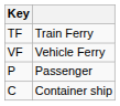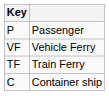 <table class="wikitable" border="1">
 <tr>
 <th>Key</th>
 <th></th>
 </tr>
 <tr>
-<td>TF</td>
-<td>Train Ferry</td>
+<td>P</td>
+<td>Passenger</td>
 </tr>
 <tr>
 <td>VF</td>
 <td>Vehicle Ferry</td>
 </tr>
 <tr>
-<td>P</td>
-<td>Passenger</td>
+<td>TF</td>
+<td>Train Ferry</td>
 </tr>
 <tr>
 <td>C</td>
 <td>Container ship</td>
 </tr>
 </table>
